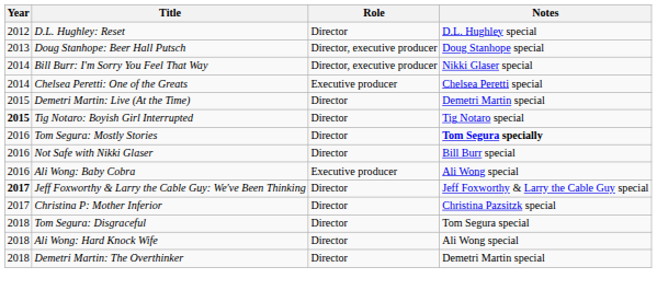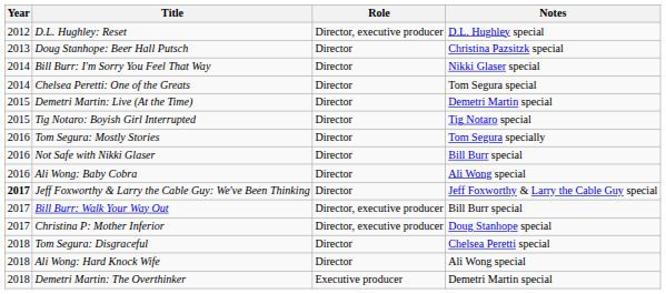 <table class="wikitable">
 <tr>
 <th>Year</th>
 <th>Title</th>
 <th>Role</th>
 <th>Notes</th>
 </tr>
 <tr>
 <td>2012</td>
 <td><em>D.L. Hughley: Reset</em></td>
-<td>Director</td>
+<td>Director, executive producer</td>
 <td><a href='#'>D.L. Hughley</a> special</td>
 </tr>
 <tr>
 <td>2013</td>
 <td><em>Doug Stanhope: Beer Hall Putsch</em></td>
-<td>Director, executive producer</td>
-<td><a href='#'>Doug Stanhope</a> special</td>
+<td>Director</td>
+<td><a href='#'>Christina Pazsitzk</a> special</td>
 </tr>
 <tr>
 <td>2014</td>
 <td><em>Bill Burr: I'm Sorry You Feel That Way</em></td>
-<td>Director, executive producer</td>
+<td>Director</td>
 <td><a href='#'>Nikki Glaser</a> special</td>
 </tr>
 <tr>
 <td>2014</td>
 <td><em>Chelsea Peretti: One of the Greats</em></td>
-<td>Executive producer</td>
-<td><a href='#'>Chelsea Peretti</a> special</td>
+<td>Director</td>
+<td>Tom Segura special</td>
 </tr>
 <tr>
 <td>2015</td>
 <td><em>Demetri Martin: Live (At the Time)</em></td>
 <td>Director</td>
 <td><a href='#'>Demetri Martin</a> special</td>
 </tr>
 <tr>
-<td><strong>2015</strong></td>
+<td>2015</td>
 <td><em>Tig Notaro: Boyish Girl Interrupted</em></td>
 <td>Director</td>
 <td><a href='#'>Tig Notaro</a> special</td>
 </tr>
 <tr>
 <td>2016</td>
 <td><em>Tom Segura: Mostly Stories</em></td>
 <td>Director</td>
-<td><strong><a href='#'>Tom Segura</a> specially</strong></td>
+<td><a href='#'>Tom Segura</a> specially</td>
 </tr>
 <tr>
 <td>2016</td>
 <td><em>Not Safe with Nikki Glaser</em></td>
 <td>Director</td>
 <td><a href='#'>Bill Burr</a> special</td>
 </tr>
 <tr>
 <td>2016</td>
 <td><em>Ali Wong: Baby Cobra</em></td>
-<td>Executive producer</td>
+<td>Director</td>
 <td><a href='#'>Ali Wong</a> special</td>
 </tr>
 <tr>
 <td><strong>2017</strong></td>
 <td><em>Jeff Foxworthy & Larry the Cable Guy: We've Been Thinking</em></td>
 <td>Director</td>
 <td><a href='#'>Jeff Foxworthy</a> & <a href='#'>Larry the Cable Guy</a> special</td>
 </tr>
 <tr>
 <td>2017</td>
+<td><em><a href='#'>Bill Burr: Walk Your Way Out</a></em></td>
+<td>Director, executive producer</td>
+<td>Bill Burr special</td>
+</tr>
+<tr>
+<td>2017</td>
 <td><em>Christina P: Mother Inferior</em></td>
-<td>Director</td>
-<td><a href='#'>Christina Pazsitzk</a> special</td>
+<td>Director, executive producer</td>
+<td><a href='#'>Doug Stanhope</a> special</td>
 </tr>
 <tr>
 <td>2018</td>
 <td><em>Tom Segura: Disgraceful</em></td>
 <td>Director</td>
-<td>Tom Segura special</td>
+<td><a href='#'>Chelsea Peretti</a> special</td>
 </tr>
 <tr>
 <td>2018</td>
 <td><em>Ali Wong: Hard Knock Wife</em></td>
 <td>Director</td>
 <td>Ali Wong special</td>
 </tr>
 <tr>
 <td>2018</td>
 <td><em>Demetri Martin: The Overthinker</em></td>
-<td>Director</td>
+<td>Executive producer</td>
 <td>Demetri Martin special</td>
 </tr>
 </table>
